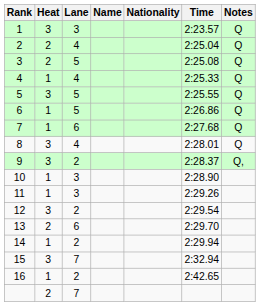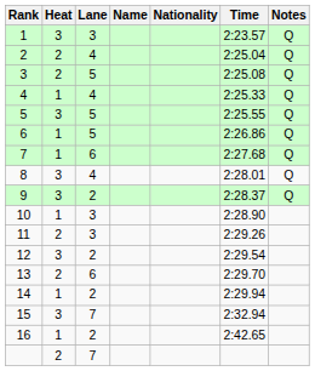 <table class="wikitable sortable" style="text-align:center">
 <tr>
 <th>Rank</th>
 <th>Heat</th>
 <th>Lane</th>
 <th>Name</th>
 <th>Nationality</th>
 <th>Time</th>
 <th>Notes</th>
 </tr>
 <tr bgcolor="ccffcc">
 <td>1</td>
 <td>3</td>
 <td>3</td>
 <td align="left"></td>
 <td align="left"></td>
 <td>2:23.57</td>
 <td>Q</td>
 </tr>
 <tr bgcolor="ccffcc">
 <td>2</td>
 <td>2</td>
 <td>4</td>
 <td align="left"></td>
 <td align="left"></td>
 <td>2:25.04</td>
 <td>Q</td>
 </tr>
 <tr bgcolor="ccffcc">
 <td>3</td>
 <td>2</td>
 <td>5</td>
 <td align="left"></td>
 <td align="left"></td>
 <td>2:25.08</td>
 <td>Q</td>
 </tr>
 <tr bgcolor="ccffcc">
 <td>4</td>
 <td>1</td>
 <td>4</td>
 <td align="left"></td>
 <td align="left"></td>
 <td>2:25.33</td>
 <td>Q</td>
 </tr>
 <tr bgcolor="ccffcc">
 <td>5</td>
 <td>3</td>
 <td>5</td>
 <td align="left"></td>
 <td align="left"></td>
 <td>2:25.55</td>
 <td>Q</td>
 </tr>
 <tr bgcolor="ccffcc">
 <td>6</td>
 <td>1</td>
 <td>5</td>
 <td align="left"></td>
 <td align="left"></td>
 <td>2:26.86</td>
 <td>Q</td>
 </tr>
 <tr bgcolor="ccffcc">
 <td>7</td>
 <td>1</td>
 <td>6</td>
 <td align="left"></td>
 <td align="left"></td>
 <td>2:27.68</td>
 <td>Q</td>
 </tr>
 <tr>
 <td>8</td>
 <td>3</td>
 <td>4</td>
 <td align="left"></td>
 <td align="left"></td>
 <td>2:28.01</td>
 <td>Q</td>
 </tr>
 <tr bgcolor="ccffcc">
 <td>9</td>
 <td>3</td>
 <td>2</td>
 <td align="left"></td>
 <td align="left"></td>
 <td>2:28.37</td>
-<td>Q, </td>
+<td>Q</td>
 </tr>
 <tr>
 <td>10</td>
 <td>1</td>
 <td>3</td>
 <td align="left"></td>
 <td align="left"></td>
 <td>2:28.90</td>
 <td></td>
 </tr>
 <tr>
 <td>11</td>
-<td>1</td>
+<td>2</td>
 <td>3</td>
 <td align="left"></td>
 <td align="left"></td>
 <td>2:29.26</td>
 <td></td>
 </tr>
 <tr>
 <td>12</td>
 <td>3</td>
 <td>2</td>
 <td align="left"></td>
 <td align="left"></td>
 <td>2:29.54</td>
 <td></td>
 </tr>
 <tr>
 <td>13</td>
 <td>2</td>
 <td>6</td>
 <td align="left"></td>
 <td align="left"></td>
 <td>2:29.70</td>
 <td></td>
 </tr>
 <tr>
 <td>14</td>
 <td>1</td>
 <td>2</td>
 <td align="left"></td>
 <td align="left"></td>
 <td>2:29.94</td>
 <td></td>
 </tr>
 <tr>
 <td>15</td>
 <td>3</td>
 <td>7</td>
 <td align="left"></td>
 <td align="left"></td>
 <td>2:32.94</td>
 <td></td>
 </tr>
 <tr>
 <td>16</td>
 <td>1</td>
 <td>2</td>
 <td align="left"></td>
 <td align="left"></td>
 <td>2:42.65</td>
 <td></td>
 </tr>
 <tr>
 <td></td>
 <td>2</td>
 <td>7</td>
 <td align="left"></td>
 <td align="left"></td>
 <td></td>
 <td></td>
 </tr>
 </table>
